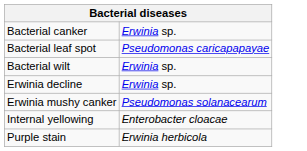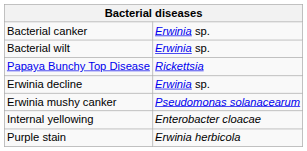 <table class="wikitable" style="clear">
 <tr>
 <th colspan=2><strong>Bacterial diseases</strong><br></th>
 </tr>
 <tr>
 <td>Bacterial canker</td>
 <td><em><a href='#'>Erwinia</a></em> sp.</td>
 </tr>
 <tr>
-<td>Bacterial leaf spot</td>
-<td><em><a href='#'>Pseudomonas caricapapayae</a></em></td>
+<td>Bacterial wilt</td>
+<td><em><a href='#'>Erwinia</a></em> sp.</td>
 </tr>
 <tr>
-<td>Bacterial wilt</td>
-<td><em><a href='#'>Erwinia</a></em> sp.</td>
+<td><a href='#'>Papaya Bunchy Top Disease</a></td>
+<td><em><a href='#'>Rickettsia</a></em></td>
 </tr>
 <tr>
 <td>Erwinia decline</td>
 <td><em><a href='#'>Erwinia</a></em> sp. <br></td>
 </tr>
 <tr>
 <td>Erwinia mushy canker</td>
 <td><em><a href='#'>Pseudomonas solanacearum</a></em></td>
 </tr>
 <tr>
 <td>Internal yellowing</td>
 <td><em>Enterobacter cloacae</em></td>
 </tr>
 <tr>
 <td>Purple stain</td>
 <td><em>Erwinia herbicola</em></td>
 </tr>
 </table>
